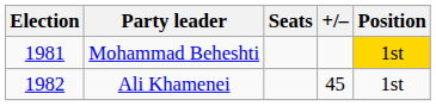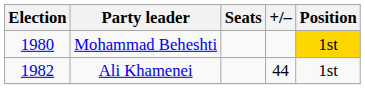 <table class="wikitable" style="text-align:center">
 <tr>
 <th>Election</th>
 <th>Party leader</th>
 <th>Seats</th>
 <th>+/–</th>
 <th>Position</th>
 </tr>
 <tr>
-<td><a href='#'>1981</a></td>
+<td><a href='#'>1980</a></td>
 <td><a href='#'>Mohammad Beheshti</a></td>
 <td></td>
 <td></td>
 <td style="background: gold;">1st</td>
 </tr>
 <tr>
 <td><a href='#'>1982</a></td>
 <td><a href='#'>Ali Khamenei</a></td>
 <td></td>
-<td> 45</td>
+<td> 44</td>
 <td>1st</td>
 </tr>
 <tr>
 </tr>
 </table>
